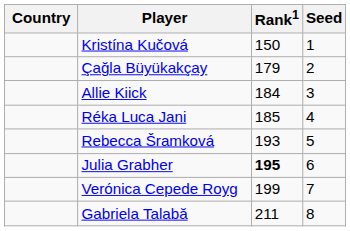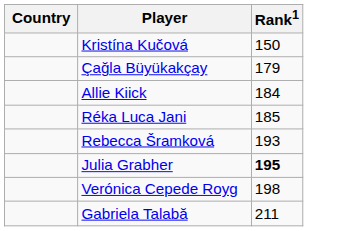 <table class="sortable wikitable">
 <tr>
 <th width="70">Country</th>
 <th width="175">Player</th>
 <th>Rank<sup>1</sup></th>
-<th>Seed</th>
 </tr>
 <tr>
 <td></td>
 <td><a href='#'>Kristína Kučová</a></td>
 <td>150</td>
-<td>1</td>
 </tr>
 <tr>
 <td></td>
 <td><a href='#'>Çağla Büyükakçay</a></td>
 <td>179</td>
-<td>2</td>
 </tr>
 <tr>
 <td></td>
 <td><a href='#'>Allie Kiick</a></td>
 <td>184</td>
-<td>3</td>
 </tr>
 <tr>
 <td></td>
 <td><a href='#'>Réka Luca Jani</a></td>
 <td>185</td>
-<td>4</td>
 </tr>
 <tr>
 <td></td>
 <td><a href='#'>Rebecca Šramková</a></td>
 <td>193</td>
-<td>5</td>
 </tr>
 <tr>
 <td></td>
 <td><a href='#'>Julia Grabher</a></td>
 <td><strong>195</strong></td>
-<td>6</td>
 </tr>
 <tr>
 <td></td>
 <td><a href='#'>Verónica Cepede Royg</a></td>
-<td>199</td>
-<td>7</td>
+<td>198</td>
 </tr>
 <tr>
 <td></td>
 <td><a href='#'>Gabriela Talabă</a></td>
 <td>211</td>
-<td>8</td>
 </tr>
 </table>
